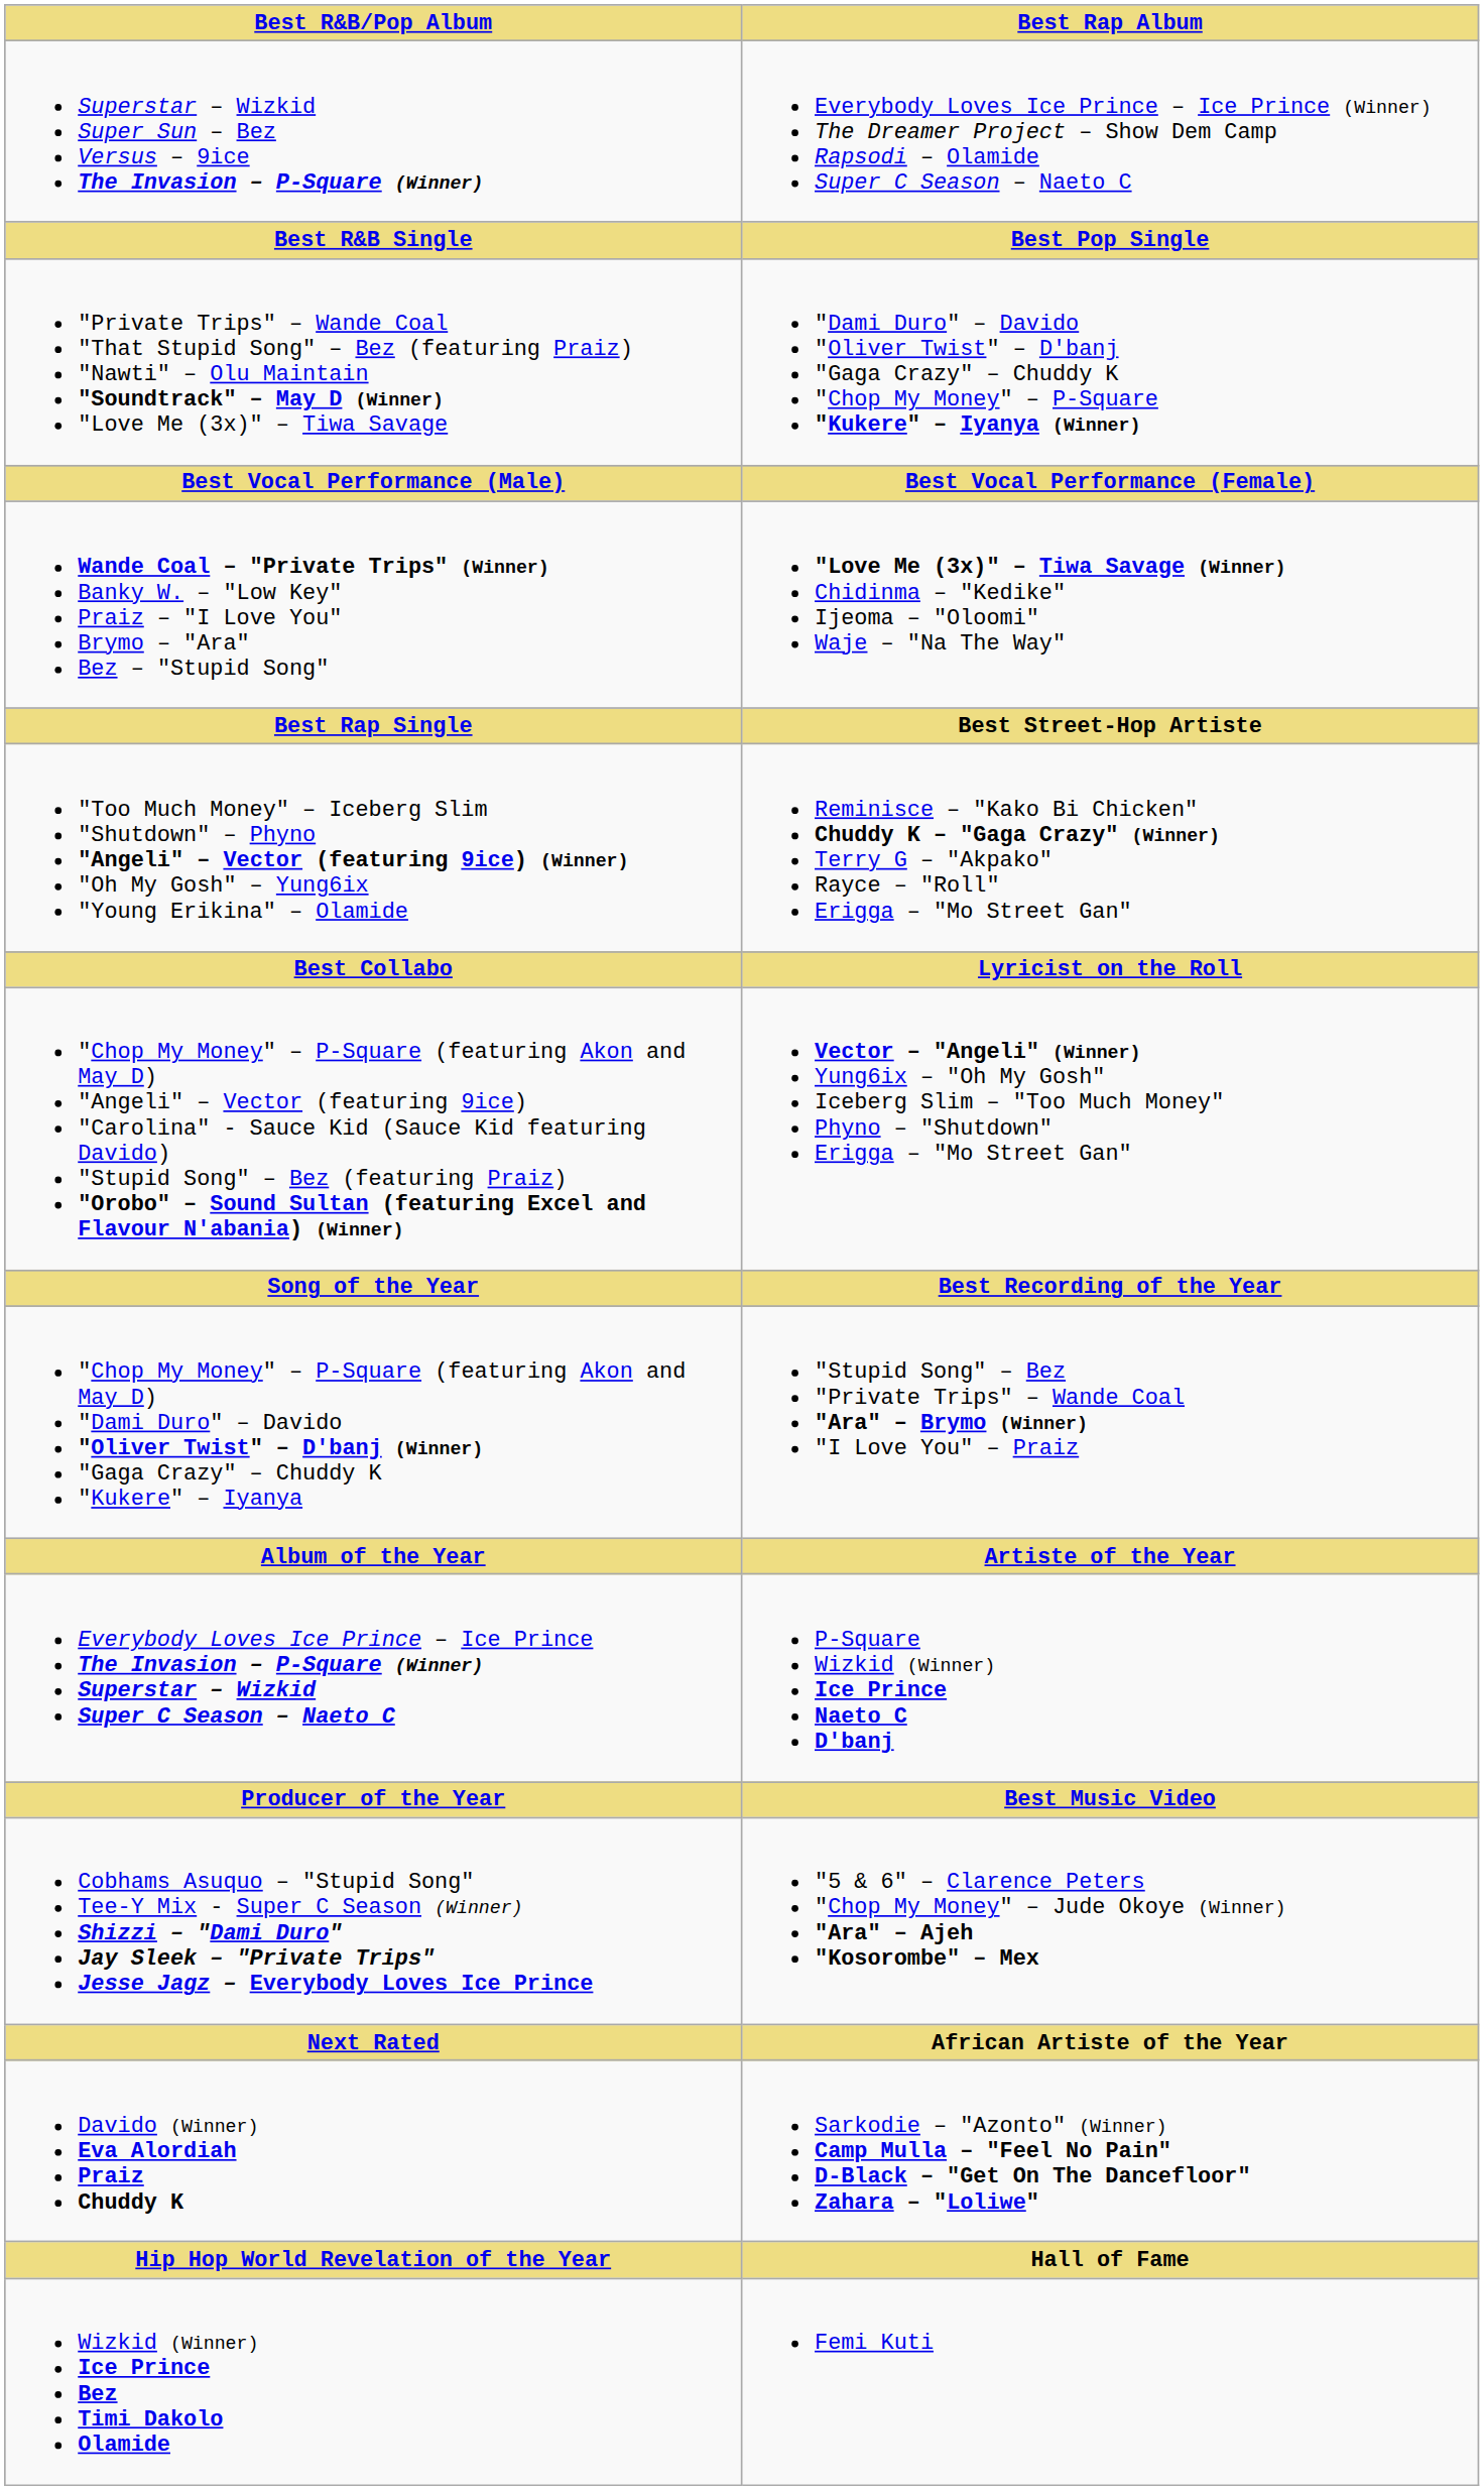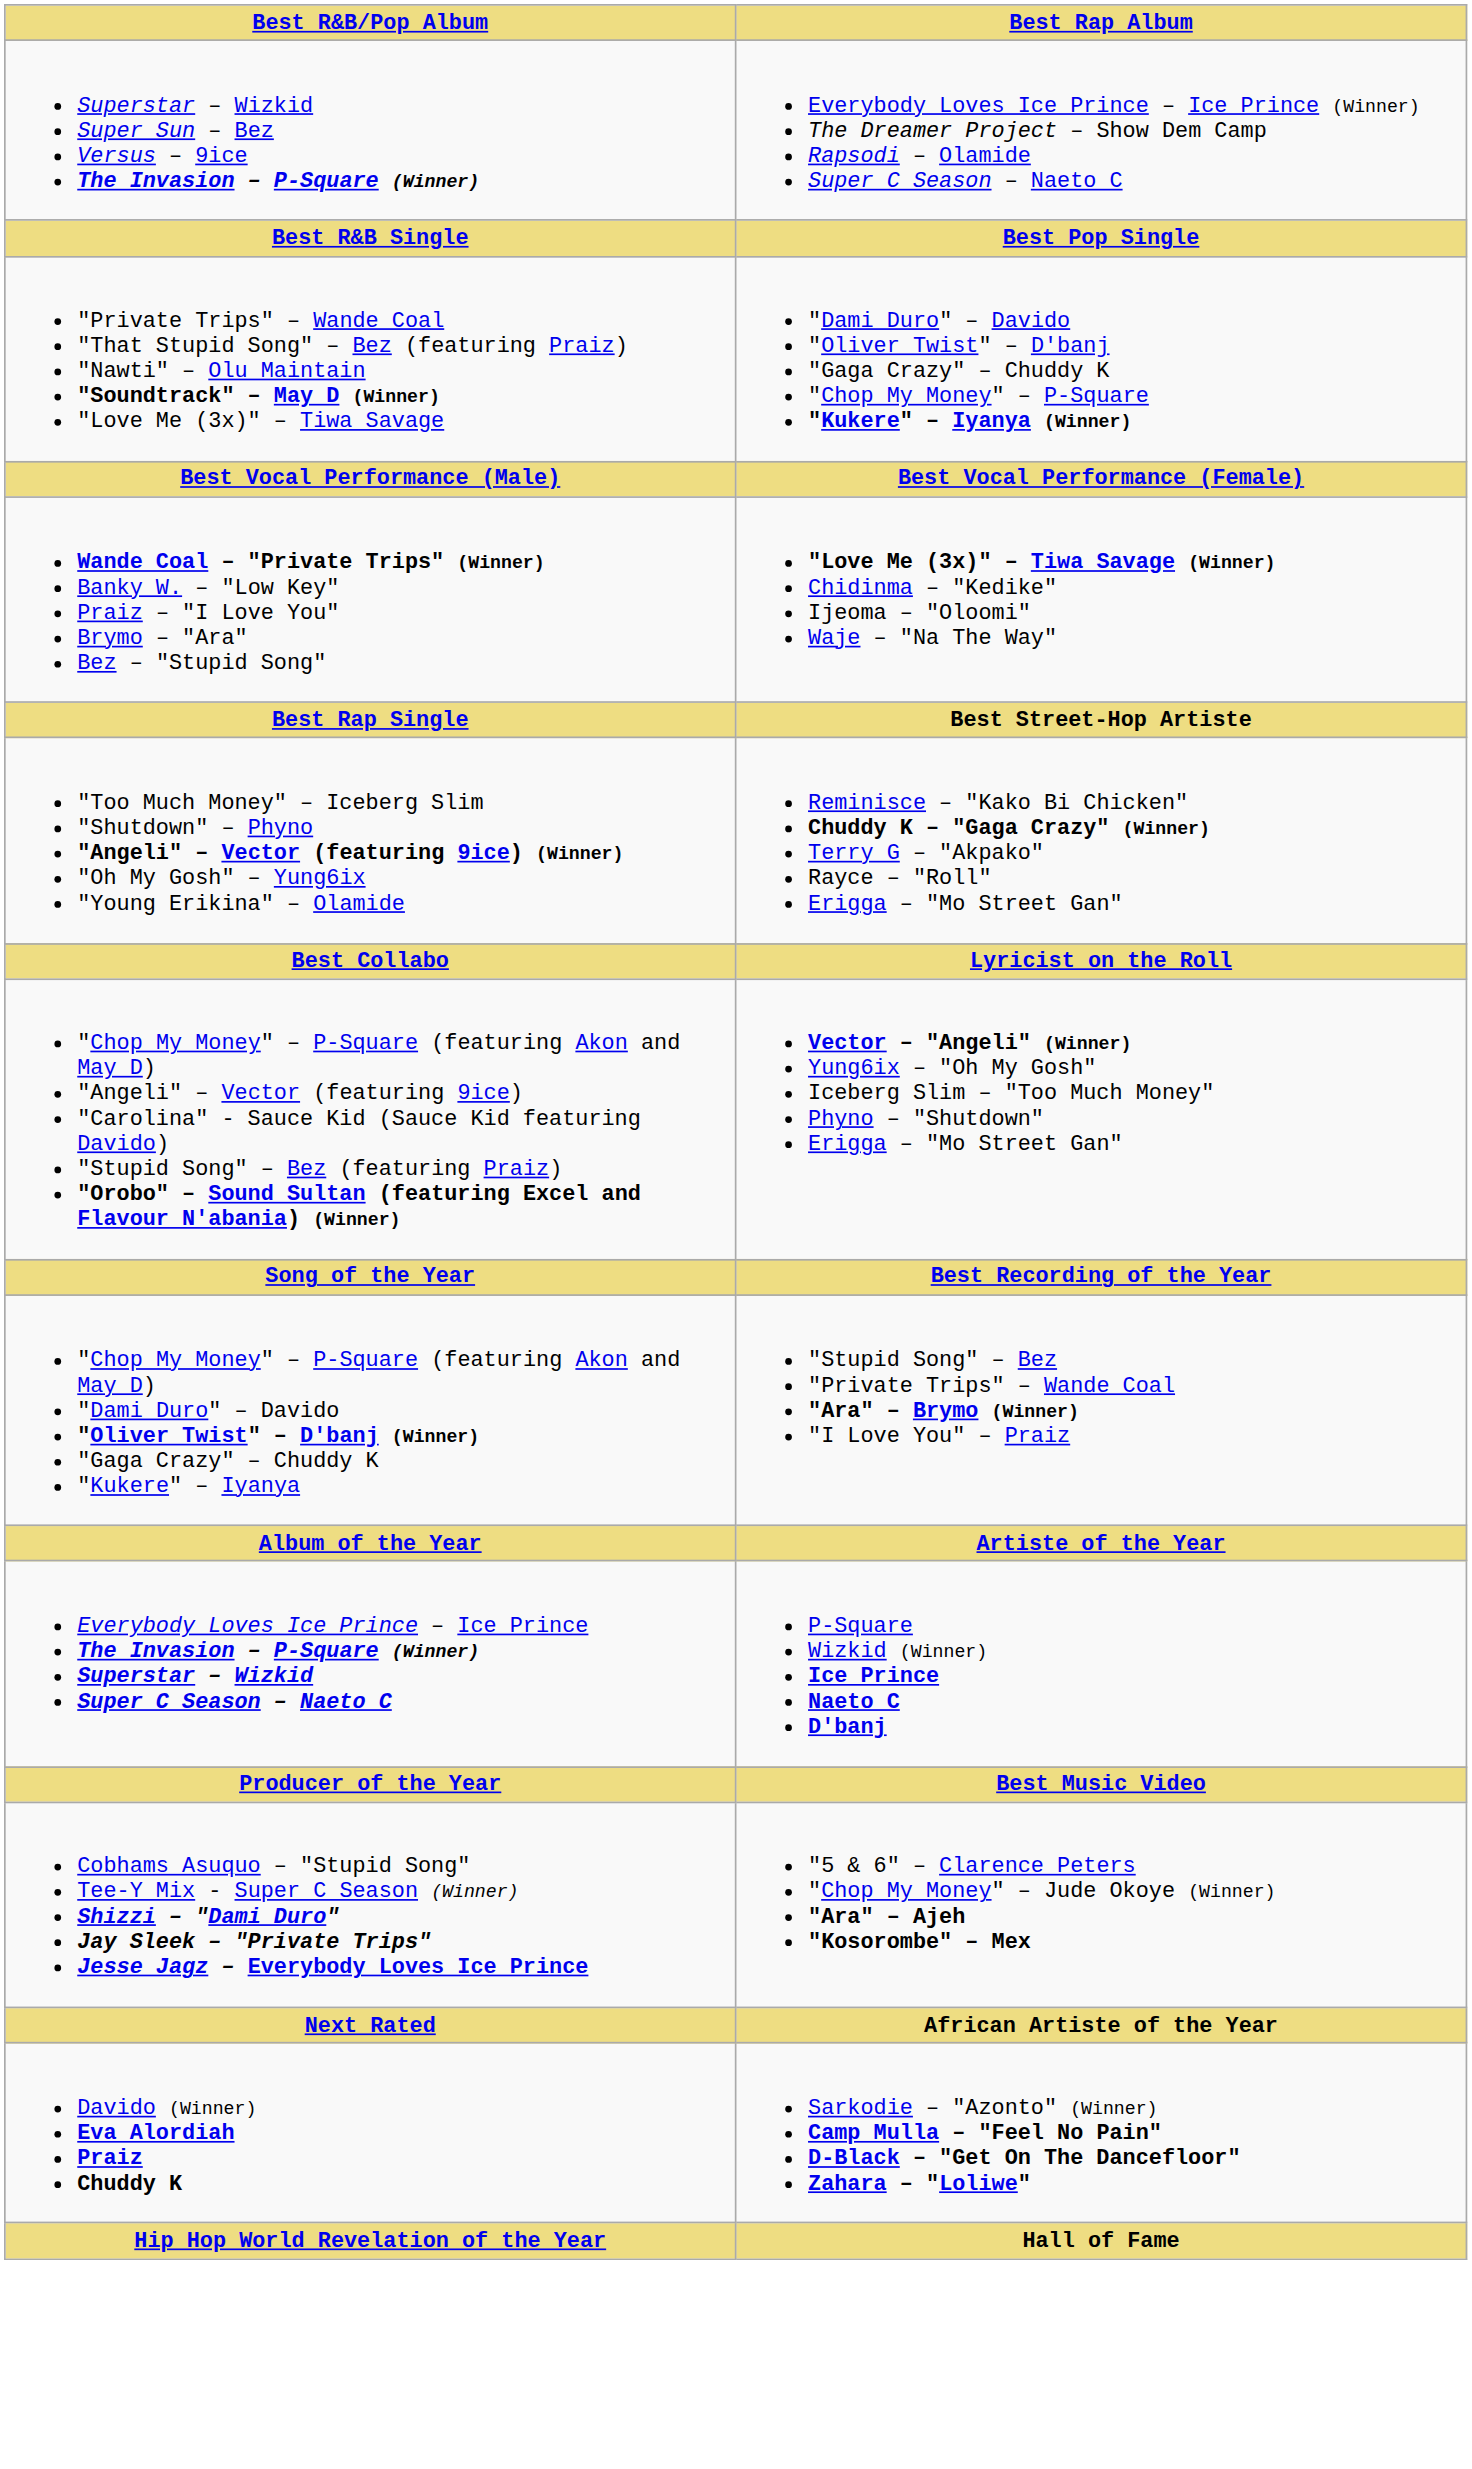 <table class="wikitable">
 <tr>
 <th style="background:#EEDD82; width:50%"><a href='#'>Best R&B/Pop Album</a></th>
 <th style="background:#EEDD82; width:50%"><a href='#'>Best Rap Album</a></th>
 </tr>
 <tr>
 <td valign="top"><br><ul><li><em><a href='#'>Superstar</a></em> – <a href='#'>Wizkid</a></li><li><em><a href='#'>Super Sun</a></em> – <a href='#'>Bez</a></li><li><em><a href='#'>Versus</a></em> – <a href='#'>9ice</a></li><li><strong><em><a href='#'>The Invasion</a><em> – <a href='#'>P-Square</a> <small>(Winner)</small><strong></li></ul></td>
 <td valign="top"><br><ul><li></em></strong><a href='#'>Everybody Loves Ice Prince</a></em> – <a href='#'>Ice Prince</a> <small>(Winner)</small></strong></li><li><em>The Dreamer Project</em> – Show Dem Camp</li><li><em><a href='#'>Rapsodi</a></em> – <a href='#'>Olamide</a></li><li><em><a href='#'>Super C Season</a></em> – <a href='#'>Naeto C</a></li></ul></td>
 </tr>
 <tr>
 <th style="background:#EEDD82; width:50%"><a href='#'>Best R&B Single</a></th>
 <th style="background:#EEDD82; width:50%"><a href='#'>Best Pop Single</a></th>
 </tr>
 <tr>
 <td valign="top"><br><ul><li>"Private Trips" – <a href='#'>Wande Coal</a></li><li>"That Stupid Song" – <a href='#'>Bez</a> <span>(featuring <a href='#'>Praiz</a>)</span></li><li>"Nawti" – <a href='#'>Olu Maintain</a></li><li><strong>"Soundtrack" – <a href='#'>May D</a> <small>(Winner)</small></strong></li><li>"Love Me (3x)" – <a href='#'>Tiwa Savage</a></li></ul></td>
 <td valign="top"><br><ul><li>"<a href='#'>Dami Duro</a>" – <a href='#'>Davido</a></li><li>"<a href='#'>Oliver Twist</a>" – <a href='#'>D'banj</a></li><li>"Gaga Crazy" – Chuddy K</li><li>"<a href='#'>Chop My Money</a>" – <a href='#'>P-Square</a></li><li><strong>"<a href='#'>Kukere</a>" – <a href='#'>Iyanya</a> <small>(Winner)</small></strong></li></ul></td>
 </tr>
 <tr>
 <th style="background:#EEDD82; width:50%"><a href='#'>Best Vocal Performance (Male)</a></th>
 <th style="background:#EEDD82; width:50%"><a href='#'>Best Vocal Performance (Female)</a></th>
 </tr>
 <tr>
 <td valign="top"><br><ul><li><strong><a href='#'>Wande Coal</a> – "Private Trips" <small>(Winner)</small></strong></li><li><a href='#'>Banky W.</a> – "Low Key"</li><li><a href='#'>Praiz</a> – "I Love You"</li><li><a href='#'>Brymo</a> – "Ara"</li><li><a href='#'>Bez</a> – "Stupid Song"</li></ul></td>
 <td valign="top"><br><ul><li><strong>"Love Me (3x)" – <a href='#'>Tiwa Savage</a> <small>(Winner)</small></strong></li><li><a href='#'>Chidinma</a> – "Kedike"</li><li>Ijeoma – "Oloomi"</li><li><a href='#'>Waje</a> – "Na The Way"</li></ul></td>
 </tr>
 <tr>
 <th style="background:#EEDD82; width:50%"><a href='#'>Best Rap Single</a></th>
 <th style="background:#EEDD82; width:50%">Best Street-Hop Artiste</th>
 </tr>
 <tr>
 <td valign="top"><br><ul><li>"Too Much Money" – Iceberg Slim</li><li>"Shutdown" – <a href='#'>Phyno</a></li><li><strong>"Angeli" – <a href='#'>Vector</a> <span>(featuring <a href='#'>9ice</a>)</span> <small>(Winner)</small></strong></li><li>"Oh My Gosh" – <a href='#'>Yung6ix</a></li><li>"Young Erikina" – <a href='#'>Olamide</a></li></ul></td>
 <td valign="top"><br><ul><li><a href='#'>Reminisce</a> – "Kako Bi Chicken"</li><li><strong>Chuddy K – "Gaga Crazy" <small>(Winner)</small></strong></li><li><a href='#'>Terry G</a> – "Akpako"</li><li>Rayce – "Roll"</li><li><a href='#'>Erigga</a> – "Mo Street Gan"</li></ul></td>
 </tr>
 <tr>
 <th style="background:#EEDD82; width:50%"><a href='#'>Best Collabo</a></th>
 <th style="background:#EEDD82; width:50%"><a href='#'>Lyricist on the Roll</a></th>
 </tr>
 <tr>
 <td valign="top"><br><ul><li>"<a href='#'>Chop My Money</a>" – <a href='#'>P-Square</a> <span>(featuring <a href='#'>Akon</a> and <a href='#'>May D</a>)</span></li><li>"Angeli" – <a href='#'>Vector</a> <span>(featuring <a href='#'>9ice</a>)</span></li><li>"Carolina" - Sauce Kid <span>(Sauce Kid featuring <a href='#'>Davido</a>)</span></li><li>"Stupid Song" – <a href='#'>Bez</a> <span>(featuring <a href='#'>Praiz</a>)</span></li><li><strong>"Orobo" – <a href='#'>Sound Sultan</a> <span>(featuring Excel and <a href='#'>Flavour N'abania</a>)</span> <small>(Winner)</small></strong></li></ul></td>
 <td valign="top"><br><ul><li><strong><a href='#'>Vector</a> – "Angeli"  <small>(Winner)</small></strong></li><li><a href='#'>Yung6ix</a> – "Oh My Gosh"</li><li>Iceberg Slim – "Too Much Money"</li><li><a href='#'>Phyno</a> – "Shutdown"</li><li><a href='#'>Erigga</a> – "Mo Street Gan"</li></ul></td>
 </tr>
 <tr>
 <th style="background:#EEDD82; width:50%"><a href='#'>Song of the Year</a></th>
 <th style="background:#EEDD82; width:50%"><a href='#'>Best Recording of the Year</a></th>
 </tr>
 <tr>
 <td valign="top"><br><ul><li>"<a href='#'>Chop My Money</a>" – <a href='#'>P-Square</a> <span>(featuring <a href='#'>Akon</a> and <a href='#'>May D</a>)</span></li><li>"<a href='#'>Dami Duro</a>" – Davido</li><li><strong>"<a href='#'>Oliver Twist</a>" – <a href='#'>D'banj</a> <small>(Winner)</small></strong></li><li>"Gaga Crazy" – Chuddy K</li><li>"<a href='#'>Kukere</a>" – <a href='#'>Iyanya</a></li></ul></td>
 <td valign="top"><br><ul><li>"Stupid Song" – <a href='#'>Bez</a></li><li>"Private Trips" – <a href='#'>Wande Coal</a></li><li><strong>"Ara" – <a href='#'>Brymo</a> <small>(Winner)</small></strong></li><li>"I Love You" – <a href='#'>Praiz</a></li></ul></td>
 </tr>
 <tr>
 <th style="background:#EEDD82; width:50%"><a href='#'>Album of the Year</a></th>
 <th style="background:#EEDD82; width:50%"><a href='#'>Artiste of the Year</a></th>
 </tr>
 <tr>
 <td valign="top"><br><ul><li><em><a href='#'>Everybody Loves Ice Prince</a></em> – <a href='#'>Ice Prince</a></li><li><strong><em><a href='#'>The Invasion</a><em> – <a href='#'>P-Square</a> <small>(Winner)</small><strong></li><li></em><a href='#'>Superstar</a><em> – <a href='#'>Wizkid</a></li><li></em><a href='#'>Super C Season</a><em> – <a href='#'>Naeto C</a></li></ul></td>
 <td valign="top"><br><ul><li><a href='#'>P-Square</a></li><li></strong><a href='#'>Wizkid</a> <small>(Winner)</small><strong></li><li><a href='#'>Ice Prince</a></li><li><a href='#'>Naeto C</a></li><li><a href='#'>D'banj</a></li></ul></td>
 </tr>
 <tr>
 <th style="background:#EEDD82; width:50%"><a href='#'>Producer of the Year</a></th>
 <th style="background:#EEDD82; width:50%"><a href='#'>Best Music Video</a></th>
 </tr>
 <tr>
 <td valign="top"><br><ul><li><a href='#'>Cobhams Asuquo</a> – "Stupid Song"</li><li></strong><a href='#'>Tee-Y Mix</a> - </em><a href='#'>Super C Season</a><em> <small>(Winner)</small><strong></li><li><a href='#'>Shizzi</a> – "<a href='#'>Dami Duro</a>"</li><li>Jay Sleek – "Private Trips"</li><li><a href='#'>Jesse Jagz</a> – </em><a href='#'>Everybody Loves Ice Prince</a><em></li></ul></td>
 <td valign="top"><br><ul><li>"5 & 6" – <a href='#'>Clarence Peters</a></li><li></strong>"<a href='#'>Chop My Money</a>" – Jude Okoye <small>(Winner)</small><strong></li><li>"Ara" – Ajeh</li><li>"Kosorombe" – Mex</li></ul></td>
 </tr>
 <tr>
 <th style="background:#EEDD82; width:50%"><a href='#'>Next Rated</a></th>
 <th style="background:#EEDD82; width:50%">African Artiste of the Year</th>
 </tr>
 <tr>
 <td valign="top"><br><ul><li></strong><a href='#'>Davido</a> <small>(Winner)</small><strong></li><li><a href='#'>Eva Alordiah</a></li><li><a href='#'>Praiz</a></li><li>Chuddy K</li></ul></td>
 <td valign="top"><br><ul><li></strong><a href='#'>Sarkodie</a> – "Azonto" <small>(Winner)</small><strong></li><li> <a href='#'>Camp Mulla</a> – "Feel No Pain"</li><li> <a href='#'>D-Black</a> – "Get On The Dancefloor"</li><li> <a href='#'>Zahara</a> – "<a href='#'>Loliwe</a>"</li></ul></td>
 </tr>
 <tr>
 <th style="background:#EEDD82; width:50%"><a href='#'>Hip Hop World Revelation of the Year</a></th>
 <th style="background:#EEDD82; width:50%">Hall of Fame</th>
 </tr>
-<tr>
-<td valign="top"><br><ul><li></strong><a href='#'>Wizkid</a> <small>(Winner)</small><strong></li><li><a href='#'>Ice Prince</a></li><li><a href='#'>Bez</a></li><li><a href='#'>Timi Dakolo</a></li><li><a href='#'>Olamide</a></li></ul></td>
-<td valign="top"><br><ul><li></strong><a href='#'>Femi Kuti</a><strong></li></ul></td>
-</tr>
 </table>
